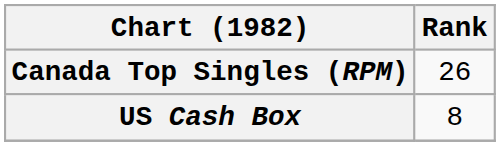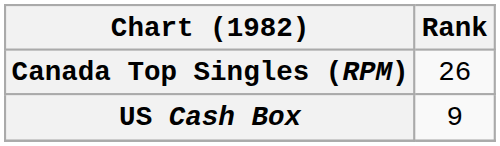 <table class="wikitable sortable plainrowheaders">
 <tr>
 <th scope="col">Chart (1982)</th>
 <th scope="col">Rank</th>
 </tr>
 <tr>
 <th scope="row">Canada Top Singles (<em>RPM</em>)</th>
 <td style="text-align:center;">26</td>
 </tr>
 <tr>
 <th scope="row">US <em>Cash Box</em></th>
-<td style="text-align:center;">8</td>
+<td style="text-align:center;">9</td>
 </tr>
 <tr>
 </tr>
 </table>
